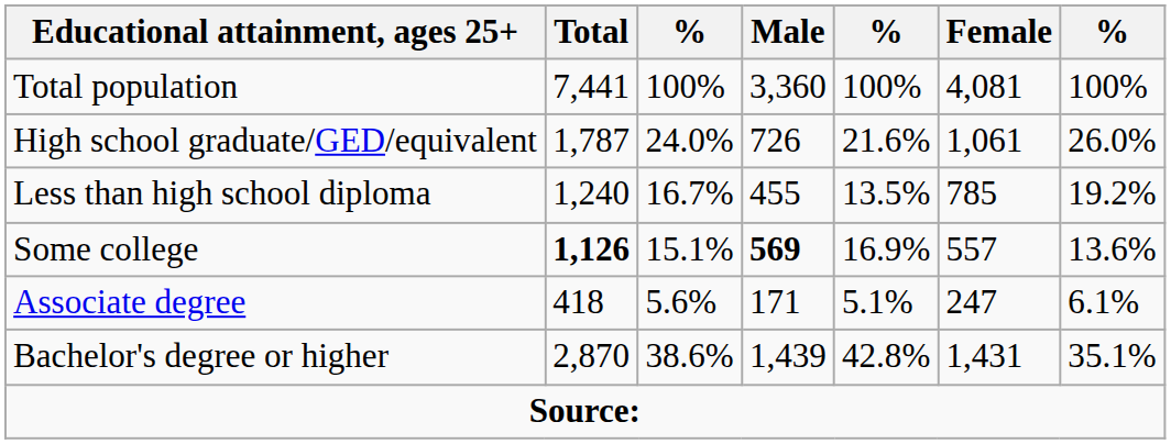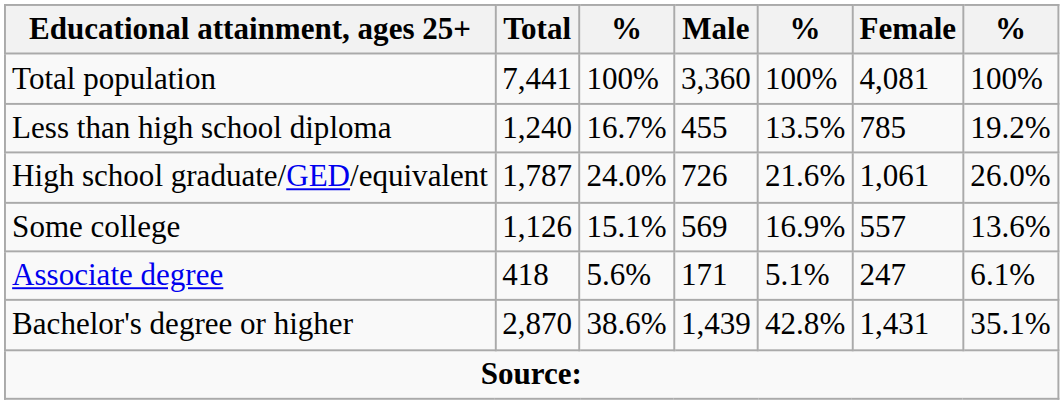 <table class="wikitable">
 <tr>
 <th>Educational attainment, ages 25+</th>
 <th>Total</th>
 <th>%</th>
 <th>Male</th>
 <th>%</th>
 <th>Female</th>
 <th>%</th>
 </tr>
 <tr>
 <td>Total population</td>
 <td>7,441</td>
 <td>100%</td>
 <td>3,360</td>
 <td>100%</td>
 <td>4,081</td>
 <td>100%</td>
 </tr>
 <tr>
+<td>Less than high school diploma</td>
+<td>1,240</td>
+<td>16.7%</td>
+<td>455</td>
+<td>13.5%</td>
+<td>785</td>
+<td>19.2%</td>
+</tr>
+<tr>
 <td>High school graduate/<a href='#'>GED</a>/equivalent</td>
 <td>1,787</td>
 <td>24.0%</td>
 <td>726</td>
 <td>21.6%</td>
 <td>1,061</td>
 <td>26.0%</td>
 </tr>
 <tr>
-<td>Less than high school diploma</td>
-<td>1,240</td>
-<td>16.7%</td>
-<td>455</td>
-<td>13.5%</td>
-<td>785</td>
-<td>19.2%</td>
-</tr>
-<tr>
 <td>Some college</td>
-<td><strong>1,126</strong></td>
+<td>1,126</td>
 <td>15.1%</td>
-<td><strong>569</strong></td>
+<td>569</td>
 <td>16.9%</td>
 <td>557</td>
 <td>13.6%</td>
 </tr>
 <tr>
 <td><a href='#'>Associate degree</a></td>
 <td>418</td>
 <td>5.6%</td>
 <td>171</td>
 <td>5.1%</td>
 <td>247</td>
 <td>6.1%</td>
 </tr>
 <tr>
 <td>Bachelor's degree or higher</td>
 <td>2,870</td>
 <td>38.6%</td>
 <td>1,439</td>
 <td>42.8%</td>
 <td>1,431</td>
 <td>35.1%</td>
 </tr>
 <tr>
 <td colspan="7" style="text-align: center;"><strong>Source:</strong></td>
 </tr>
 </table>
